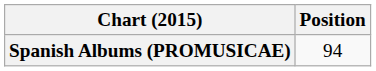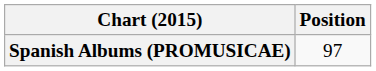 <table class="wikitable plainrowheaders" style="text-align:center">
 <tr>
 <th scope="col">Chart (2015)</th>
 <th scope="col">Position</th>
 </tr>
 <tr>
 <th scope="row">Spanish Albums (PROMUSICAE)</th>
-<td>94</td>
+<td>97</td>
 </tr>
 </table>
